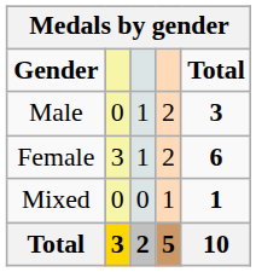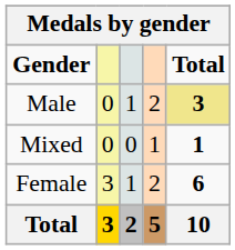 <table class="wikitable" style="font-size:85%;float:right">
 <tr bgcolor=EFEFEF>
 <th colspan=5>Medals by gender</th>
 </tr>
 <tr align=center>
 <td><strong>Gender</strong></td>
 <td bgcolor=F7F6A8></td>
 <td bgcolor=DCE5E5></td>
 <td bgcolor=FFDAB9></td>
 <td><strong>Total</strong></td>
 </tr>
 <tr align=center>
 <td>Male</td>
 <td bgcolor=F7F6A8>0</td>
 <td bgcolor=DCE5E5>1</td>
 <td bgcolor=FFDAB9>2</td>
-<td><strong>3</strong></td>
+<td style="background: khaki;"><strong>3</strong></td>
+</tr>
+<tr align=center>
+<td>Mixed</td>
+<td bgcolor=F7F6A8>0</td>
+<td bgcolor=DCE5E5>0</td>
+<td bgcolor=FFDAB9>1</td>
+<td><strong>1</strong></td>
 </tr>
 <tr align=center>
 <td>Female</td>
 <td bgcolor=F7F6A8>3</td>
 <td bgcolor=DCE5E5>1</td>
 <td bgcolor=FFDAB9>2</td>
 <td><strong>6</strong></td>
 </tr>
 <tr align=center>
-<td>Mixed</td>
-<td bgcolor=F7F6A8>0</td>
-<td bgcolor=DCE5E5>0</td>
-<td bgcolor=FFDAB9>1</td>
-<td><strong>1</strong></td>
-</tr>
-<tr align=center>
 <th>Total</th>
 <th style="background:gold">3</th>
 <th style="background:silver">2</th>
 <th style="background:#c96">5</th>
 <th>10</th>
 </tr>
 </table>
